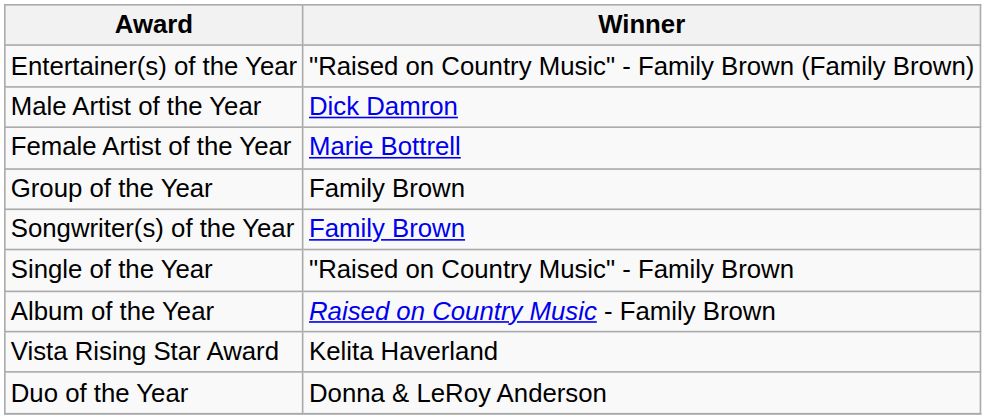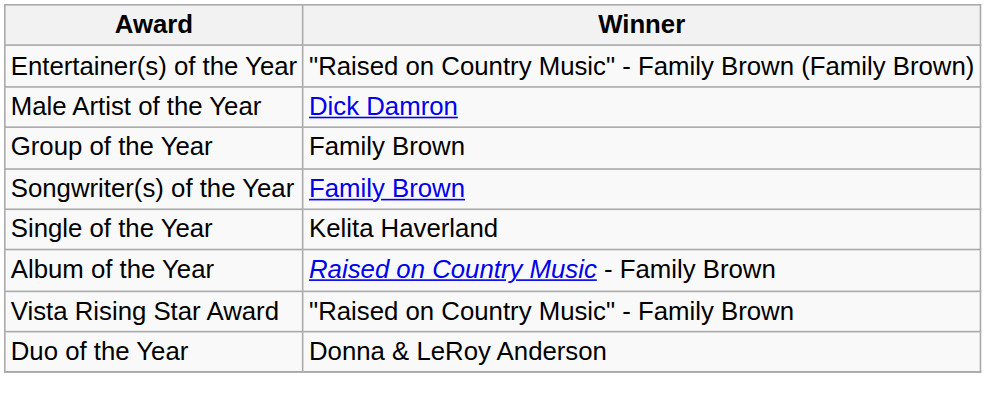 <table class="wikitable">
 <tr>
 <th>Award</th>
 <th>Winner</th>
 </tr>
 <tr>
 <td>Entertainer(s) of the Year</td>
 <td>"Raised on Country Music" - Family Brown (Family Brown)</td>
 </tr>
 <tr>
 <td>Male Artist of the Year</td>
 <td><a href='#'>Dick Damron</a></td>
 </tr>
 <tr>
-<td>Female Artist of the Year</td>
-<td><a href='#'>Marie Bottrell</a></td>
-</tr>
-<tr>
 <td>Group of the Year</td>
 <td>Family Brown</td>
 </tr>
 <tr>
 <td>Songwriter(s) of the Year</td>
 <td><a href='#'>Family Brown</a></td>
 </tr>
 <tr>
 <td>Single of the Year</td>
-<td>"Raised on Country Music" - Family Brown</td>
+<td>Kelita Haverland</td>
 </tr>
 <tr>
 <td>Album of the Year</td>
 <td><em><a href='#'>Raised on Country Music</a></em> - Family Brown</td>
 </tr>
 <tr>
 <td>Vista Rising Star Award</td>
-<td>Kelita Haverland</td>
+<td>"Raised on Country Music" - Family Brown</td>
 </tr>
 <tr>
 <td>Duo of the Year</td>
 <td>Donna & LeRoy Anderson</td>
 </tr>
 <tr>
 </tr>
 </table>
